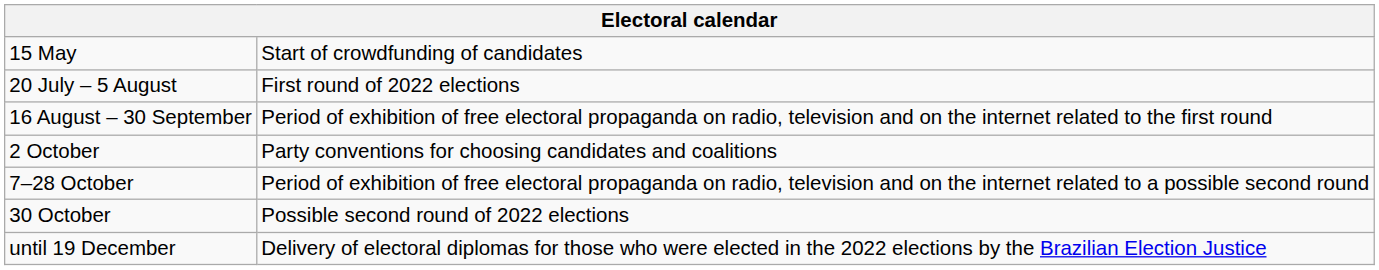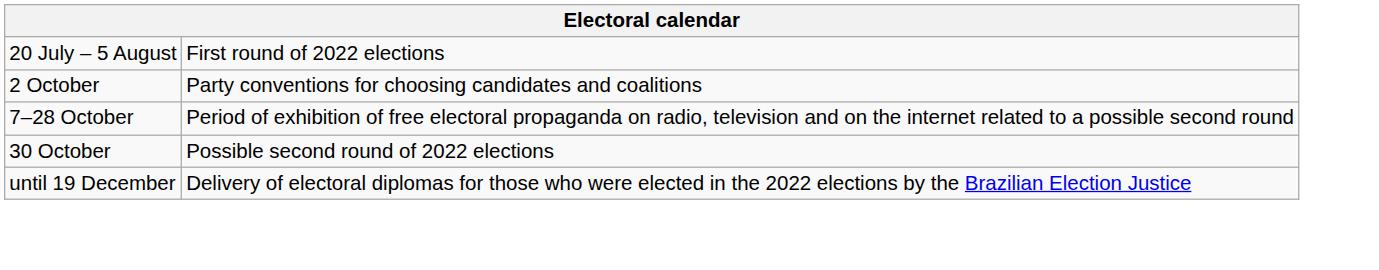 <table class="wikitable">
 <tr>
 <th colspan="2">Electoral calendar</th>
 </tr>
 <tr>
-<td>15 May</td>
-<td>Start of crowdfunding of candidates</td>
-</tr>
-<tr>
 <td>20 July – 5 August</td>
 <td>First round of 2022 elections</td>
-</tr>
-<tr>
-<td>16 August – 30 September</td>
-<td>Period of exhibition of free electoral propaganda on radio, television and on the internet related to the first round</td>
 </tr>
 <tr>
 <td>2 October</td>
 <td>Party conventions for choosing candidates and coalitions</td>
 </tr>
 <tr>
 <td>7–28 October</td>
 <td>Period of exhibition of free electoral propaganda on radio, television and on the internet related to a possible second round</td>
 </tr>
 <tr>
 <td>30 October</td>
 <td>Possible second round of 2022 elections</td>
 </tr>
 <tr>
 <td>until 19 December</td>
 <td>Delivery of electoral diplomas for those who were elected in the 2022 elections by the <a href='#'>Brazilian Election Justice</a></td>
 </tr>
 </table>
